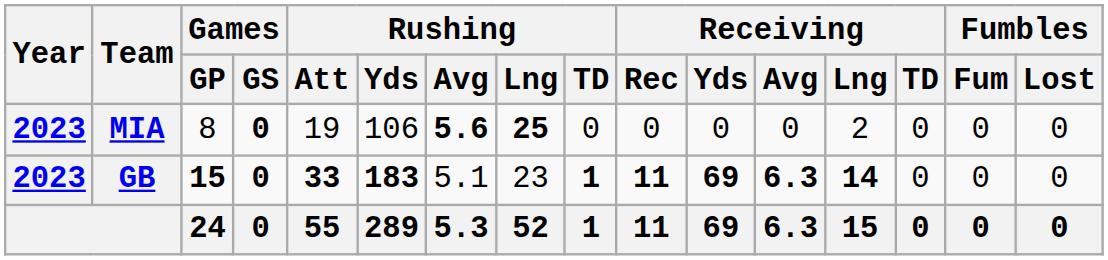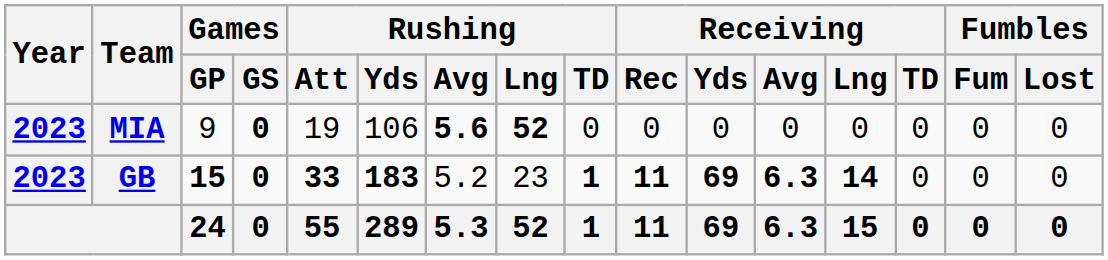 <table class="wikitable" style="text-align:center;">
 <tr>
 <th rowspan="2">Year</th>
 <th rowspan="2">Team</th>
 <th colspan="2">Games</th>
 <th colspan="5">Rushing</th>
 <th colspan="5">Receiving</th>
 <th colspan="2">Fumbles</th>
 </tr>
 <tr>
 <th>GP</th>
 <th>GS</th>
 <th>Att</th>
 <th>Yds</th>
 <th>Avg</th>
 <th>Lng</th>
 <th>TD</th>
 <th>Rec</th>
 <th>Yds</th>
 <th>Avg</th>
 <th>Lng</th>
 <th>TD</th>
 <th>Fum</th>
 <th>Lost</th>
 </tr>
 <tr>
 <th><a href='#'>2023</a></th>
 <th><a href='#'>MIA</a></th>
-<td>8</td>
+<td>9</td>
 <td><strong>0</strong></td>
 <td>19</td>
 <td>106</td>
 <td><strong>5.6</strong></td>
-<td><strong>25</strong></td>
+<td><strong>52</strong></td>
 <td>0</td>
 <td>0</td>
 <td>0</td>
 <td>0</td>
-<td>2</td>
+<td>0</td>
 <td>0</td>
 <td>0</td>
 <td>0</td>
 </tr>
 <tr>
 <th><a href='#'>2023</a></th>
 <th><a href='#'>GB</a></th>
 <td><strong>15</strong></td>
 <td><strong>0</strong></td>
 <td><strong>33</strong></td>
 <td><strong>183</strong></td>
-<td>5.1</td>
+<td>5.2</td>
 <td>23</td>
 <td><strong>1</strong></td>
 <td><strong>11</strong></td>
 <td><strong>69</strong></td>
 <td><strong>6.3</strong></td>
 <td><strong>14</strong></td>
 <td>0</td>
 <td>0</td>
 <td>0</td>
 </tr>
 <tr>
 <th colspan="2"></th>
 <th>24</th>
 <th>0</th>
 <th>55</th>
 <th>289</th>
 <th>5.3</th>
 <th>52</th>
 <th>1</th>
 <th>11</th>
 <th>69</th>
 <th>6.3</th>
 <th>15</th>
 <th>0</th>
 <th>0</th>
 <th>0</th>
 </tr>
 </table>
